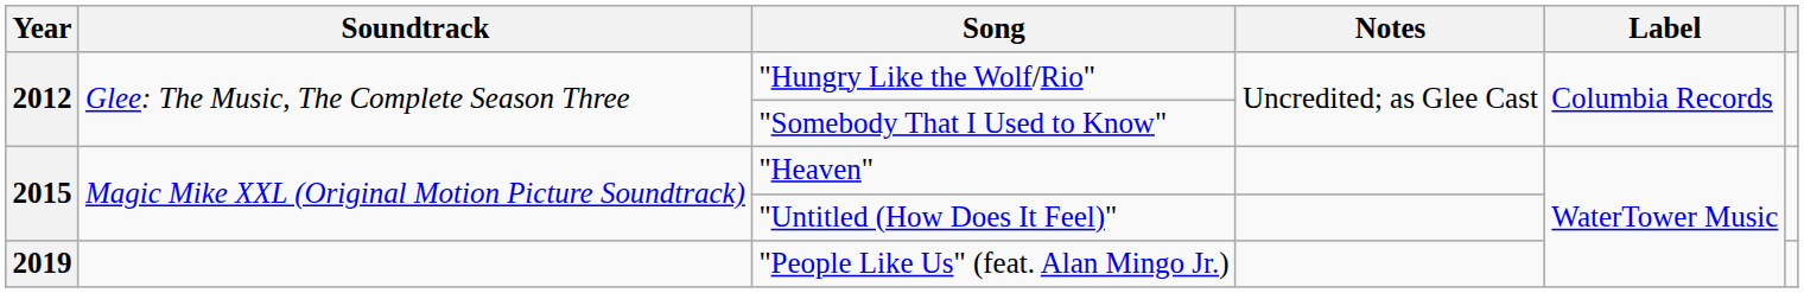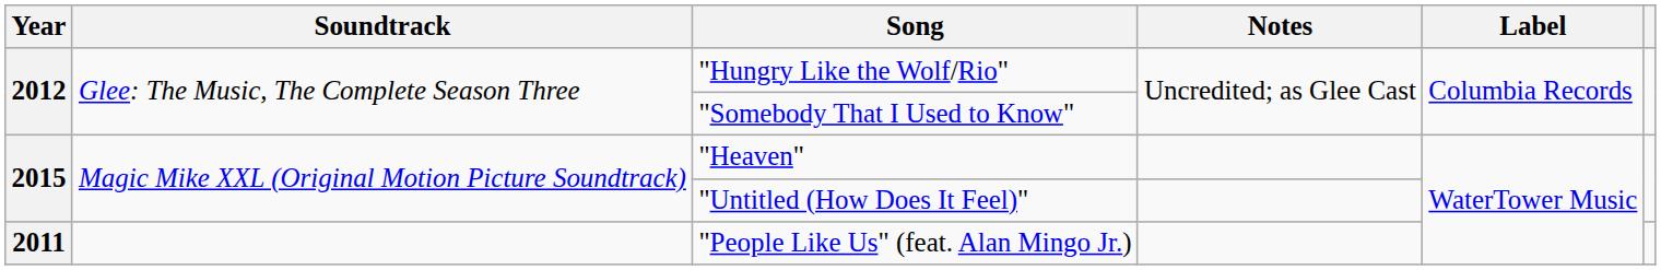 <table class="wikitable plainrowheaders sortable">
 <tr>
 <th scope="col">Year</th>
 <th scope="col">Soundtrack</th>
 <th scope="col">Song</th>
 <th scope="col">Notes</th>
 <th scope="col">Label</th>
 <th scope="col" class="unsortable"></th>
 </tr>
 <tr>
 <th scope="row" style="text-align:center;" rowspan="2">2012</th>
 <td rowspan="2"><em><a href='#'>Glee</a>: The Music, The Complete Season Three</em></td>
 <td>"<a href='#'>Hungry Like the Wolf</a>/<a href='#'>Rio</a>"</td>
 <td rowspan="2">Uncredited; as Glee Cast </td>
 <td rowspan="2"><a href='#'>Columbia Records</a></td>
 <td style="text-align:center;" rowspan="2"></td>
 </tr>
 <tr>
 <td>"<a href='#'>Somebody That I Used to Know</a>"</td>
 </tr>
 <tr>
 <th scope="row" style="text-align:center;" rowspan="2">2015</th>
 <td rowspan="2"><em><a href='#'>Magic Mike XXL (Original Motion Picture Soundtrack)</a></em></td>
 <td>"<a href='#'>Heaven</a>"</td>
 <td></td>
 <td rowspan="3"><a href='#'>WaterTower Music</a></td>
 <td style="text-align:center;" rowspan="2"></td>
 </tr>
 <tr>
 <td>"<a href='#'>Untitled (How Does It Feel)</a>"</td>
 </tr>
 <tr>
-<th scope="row" style="text-align:center;">2019</th>
+<th scope="row" style="text-align:center;">2011</th>
 <td></td>
 <td>"<a href='#'>People Like Us</a>" (feat. <a href='#'>Alan Mingo Jr.</a>)</td>
 <td></td>
 <td style="text-align:center;"></td>
 </tr>
 </table>
